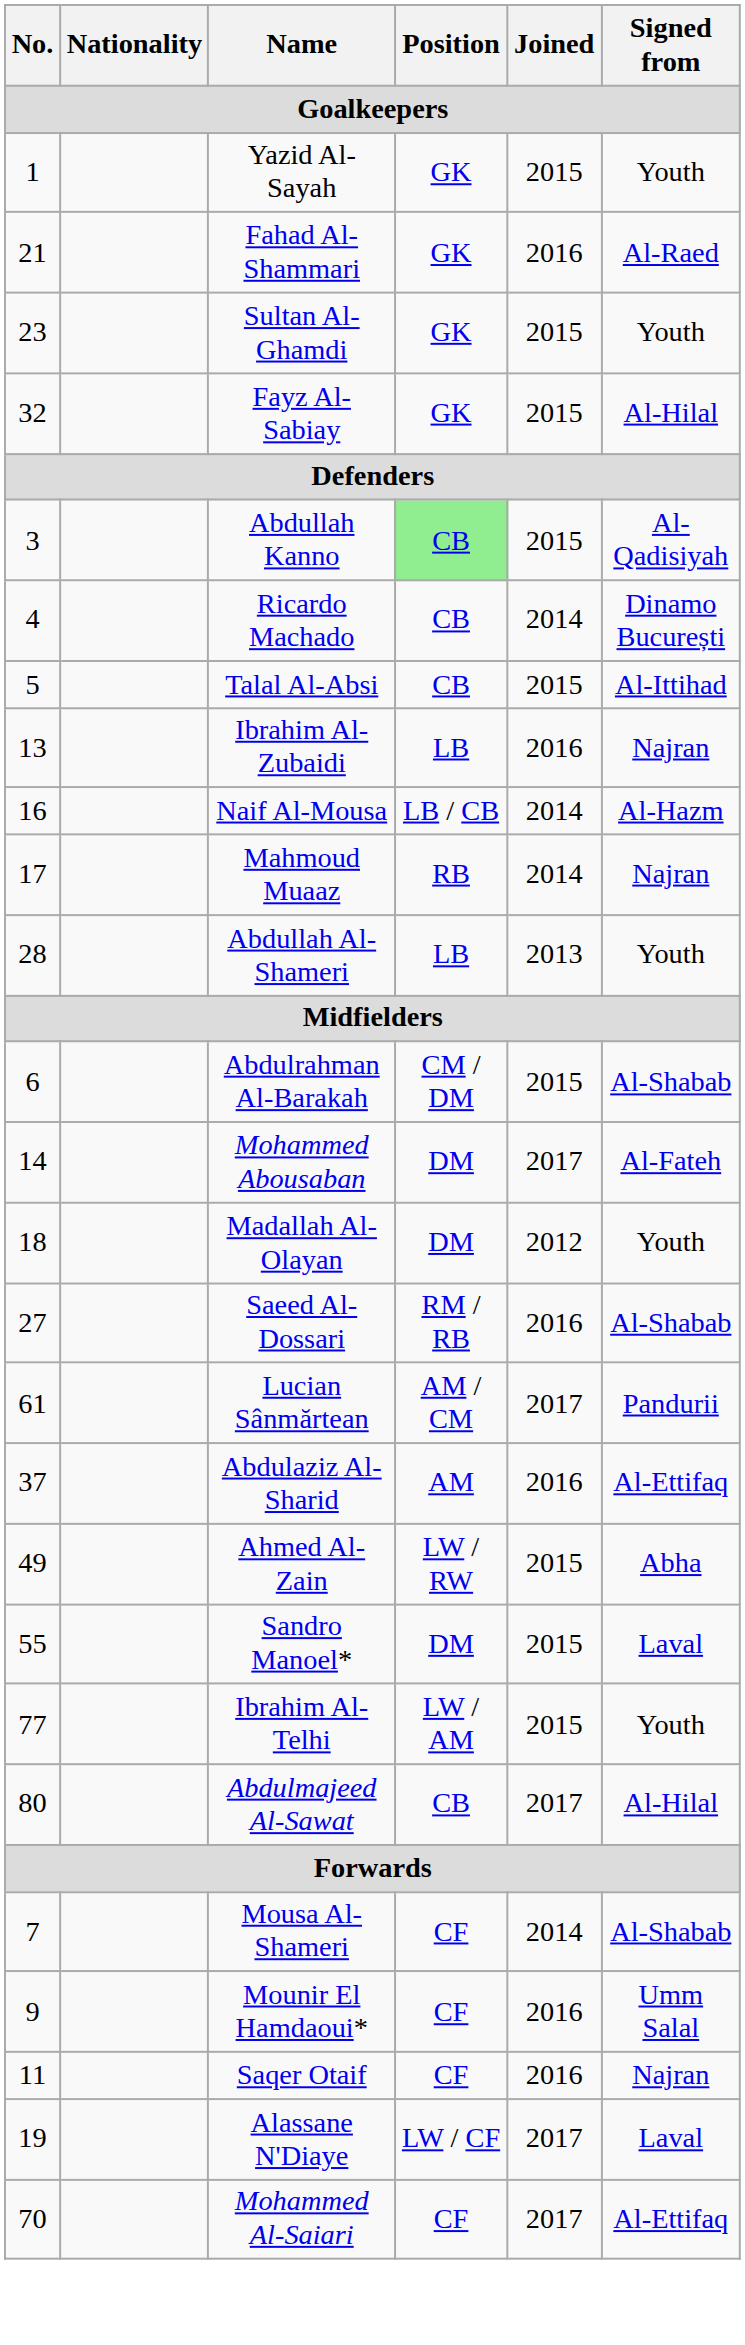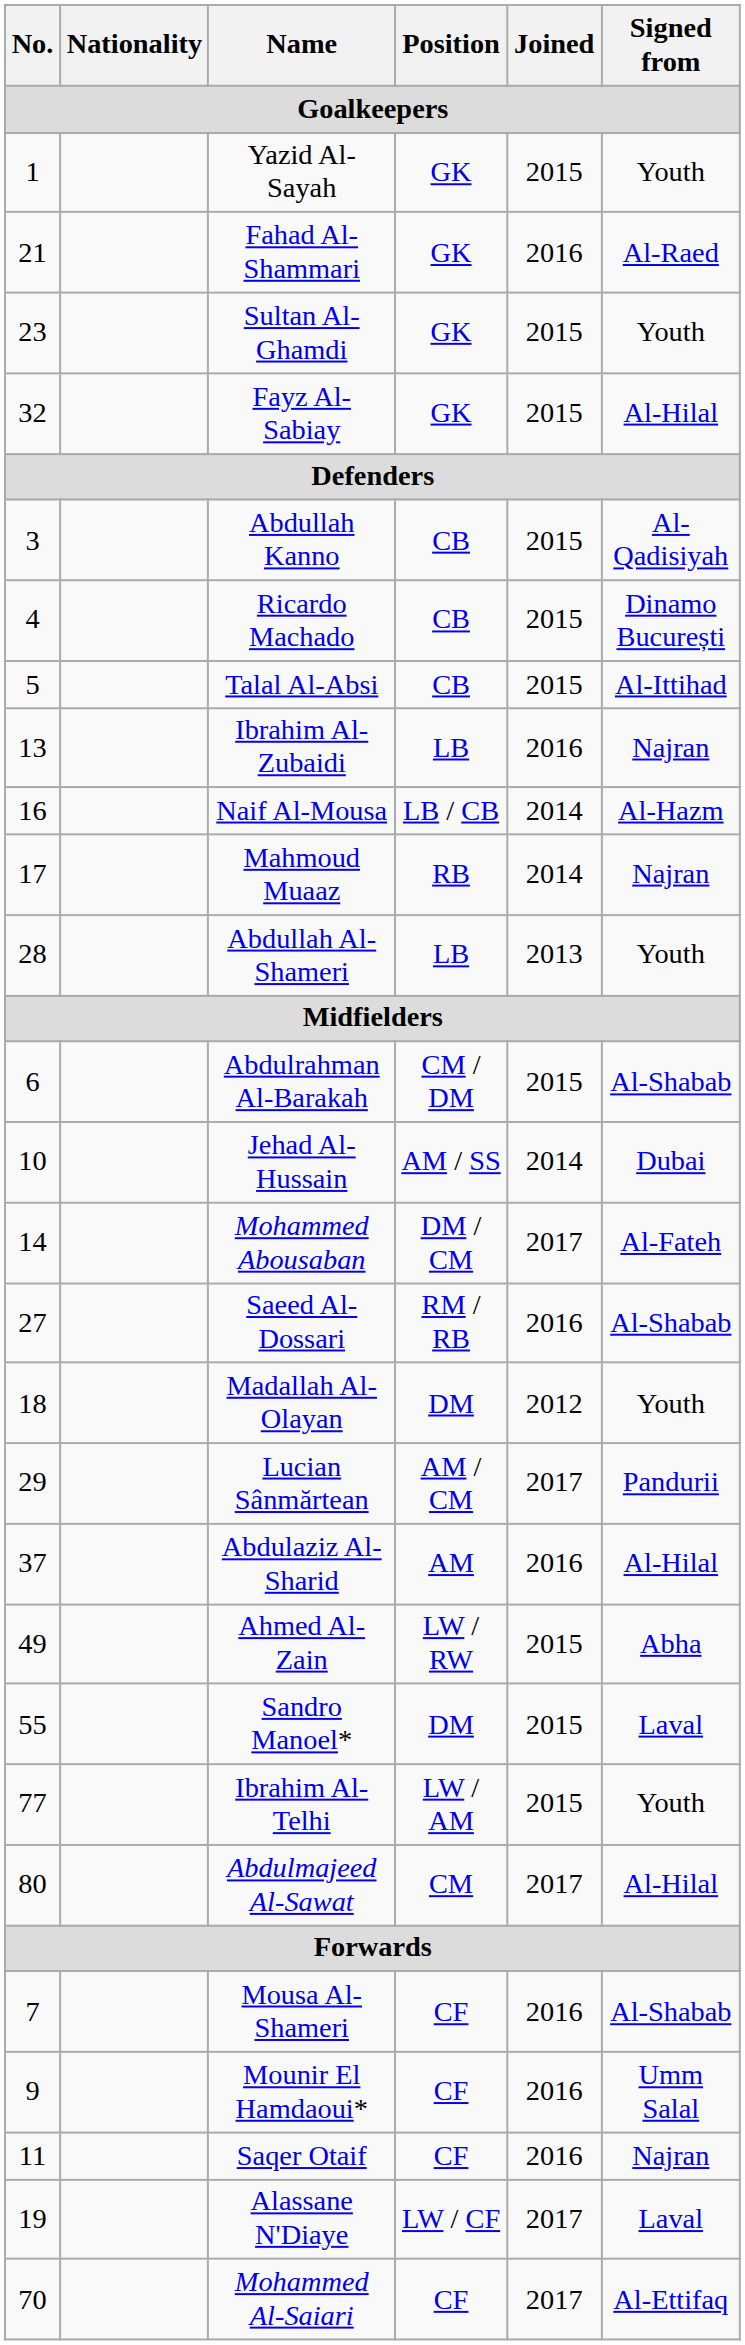 <table class="wikitable"  style="text-align:center; font-size:90%; width:60%;">
 <tr>
 <th style="background:f9db0a; color:black;">No.</th>
 <th style="background:f9db0a; color:black; width:55px;">Nationality</th>
 <th style="background:f9db0a; color:black;">Name</th>
 <th style="background:f9db0a; color:black;">Position</th>
 <th style="background:f9db0a; color:black;">Joined</th>
 <th style="background:f9db0a; color:black;">Signed from</th>
 </tr>
 <tr>
 <th colspan="6"  style="background:#DCDCDC;">Goalkeepers</th>
 </tr>
 <tr>
 <td>1</td>
 <td></td>
 <td>Yazid Al-Sayah</td>
 <td><a href='#'>GK</a></td>
 <td>2015</td>
 <td>Youth</td>
 </tr>
 <tr>
 <td>21</td>
 <td></td>
 <td><a href='#'>Fahad Al-Shammari</a></td>
 <td><a href='#'>GK</a></td>
 <td>2016</td>
 <td> <a href='#'>Al-Raed</a></td>
 </tr>
 <tr>
 <td>23</td>
 <td></td>
 <td><a href='#'>Sultan Al-Ghamdi</a></td>
 <td><a href='#'>GK</a></td>
 <td>2015</td>
 <td>Youth</td>
 </tr>
 <tr>
 <td>32</td>
 <td></td>
 <td><a href='#'>Fayz Al-Sabiay</a></td>
 <td><a href='#'>GK</a></td>
 <td>2015</td>
 <td> <a href='#'>Al-Hilal</a></td>
 </tr>
 <tr>
 <th colspan="6"  style="background:#DCDCDC;">Defenders</th>
 </tr>
 <tr>
 <td>3</td>
 <td></td>
 <td><a href='#'>Abdullah Kanno</a></td>
-<td style="background: lightgreen;"><a href='#'>CB</a></td>
+<td><a href='#'>CB</a></td>
 <td>2015</td>
 <td> <a href='#'>Al-Qadisiyah</a></td>
 </tr>
 <tr>
 <td>4</td>
 <td></td>
 <td><a href='#'>Ricardo Machado</a></td>
 <td><a href='#'>CB</a></td>
-<td>2014</td>
+<td>2015</td>
 <td> <a href='#'>Dinamo București</a></td>
 </tr>
 <tr>
 <td>5</td>
 <td></td>
 <td><a href='#'>Talal Al-Absi</a></td>
 <td><a href='#'>CB</a></td>
 <td>2015</td>
 <td> <a href='#'>Al-Ittihad</a></td>
 </tr>
 <tr>
 <td>13</td>
 <td></td>
 <td><a href='#'>Ibrahim Al-Zubaidi</a></td>
 <td><a href='#'>LB</a></td>
 <td>2016</td>
 <td> <a href='#'>Najran</a></td>
 </tr>
 <tr>
 <td>16</td>
 <td></td>
 <td><a href='#'>Naif Al-Mousa</a></td>
 <td><a href='#'>LB</a> / <a href='#'>CB</a></td>
 <td>2014</td>
 <td> <a href='#'>Al-Hazm</a></td>
 </tr>
 <tr>
 <td>17</td>
 <td></td>
 <td><a href='#'>Mahmoud Muaaz</a></td>
 <td><a href='#'>RB</a></td>
 <td>2014</td>
 <td> <a href='#'>Najran</a></td>
 </tr>
 <tr>
 <td>28</td>
 <td></td>
 <td><a href='#'>Abdullah Al-Shameri</a></td>
 <td><a href='#'>LB</a></td>
 <td>2013</td>
 <td>Youth</td>
 </tr>
 <tr>
 <th colspan="6"  style="background:#DCDCDC;">Midfielders</th>
 </tr>
 <tr>
 <td>6</td>
 <td></td>
 <td><a href='#'>Abdulrahman Al-Barakah</a></td>
 <td><a href='#'>CM</a> / <a href='#'>DM</a></td>
 <td>2015</td>
 <td> <a href='#'>Al-Shabab</a></td>
 </tr>
 <tr>
+<td>10</td>
+<td></td>
+<td><a href='#'>Jehad Al-Hussain</a></td>
+<td><a href='#'>AM</a> / <a href='#'>SS</a></td>
+<td>2014</td>
+<td> <a href='#'>Dubai</a></td>
+</tr>
+<tr>
 <td>14</td>
 <td></td>
 <td><em><a href='#'>Mohammed Abousaban</a></em></td>
-<td><a href='#'>DM</a></td>
+<td><a href='#'>DM</a> / <a href='#'>CM</a></td>
 <td>2017</td>
 <td> <a href='#'>Al-Fateh</a></td>
+</tr>
+<tr>
+<td>27</td>
+<td></td>
+<td><a href='#'>Saeed Al-Dossari</a></td>
+<td><a href='#'>RM</a> / <a href='#'>RB</a></td>
+<td>2016</td>
+<td> <a href='#'>Al-Shabab</a></td>
 </tr>
 <tr>
 <td>18</td>
 <td></td>
 <td><a href='#'>Madallah Al-Olayan</a></td>
 <td><a href='#'>DM</a></td>
 <td>2012</td>
 <td>Youth</td>
 </tr>
 <tr>
-<td>27</td>
-<td></td>
-<td><a href='#'>Saeed Al-Dossari</a></td>
-<td><a href='#'>RM</a> / <a href='#'>RB</a></td>
-<td>2016</td>
-<td> <a href='#'>Al-Shabab</a></td>
-</tr>
-<tr>
-<td>61</td>
+<td>29</td>
 <td></td>
 <td><a href='#'>Lucian Sânmărtean</a></td>
 <td><a href='#'>AM</a> / <a href='#'>CM</a></td>
 <td>2017</td>
 <td> <a href='#'>Pandurii</a></td>
 </tr>
 <tr>
 <td>37</td>
 <td></td>
 <td><a href='#'>Abdulaziz Al-Sharid</a></td>
 <td><a href='#'>AM</a></td>
 <td>2016</td>
-<td> <a href='#'>Al-Ettifaq</a></td>
+<td> <a href='#'>Al-Hilal</a></td>
 </tr>
 <tr>
 <td>49</td>
 <td></td>
 <td><a href='#'>Ahmed Al-Zain</a></td>
 <td><a href='#'>LW</a> / <a href='#'>RW</a></td>
 <td>2015</td>
 <td> <a href='#'>Abha</a></td>
 </tr>
 <tr>
 <td>55</td>
 <td></td>
 <td><a href='#'>Sandro Manoel</a>*</td>
 <td><a href='#'>DM</a></td>
 <td>2015</td>
 <td> <a href='#'>Laval</a></td>
 </tr>
 <tr>
 <td>77</td>
 <td></td>
 <td><a href='#'>Ibrahim Al-Telhi</a></td>
 <td><a href='#'>LW</a> / <a href='#'>AM</a></td>
 <td>2015</td>
 <td>Youth</td>
 </tr>
 <tr>
 <td>80</td>
 <td></td>
 <td><em><a href='#'>Abdulmajeed Al-Sawat</a></em></td>
-<td><a href='#'>CB</a></td>
+<td><a href='#'>CM</a></td>
 <td>2017</td>
 <td> <a href='#'>Al-Hilal</a></td>
 </tr>
 <tr>
 <th colspan="6"  style="background:#DCDCDC;">Forwards</th>
 </tr>
 <tr>
 <td>7</td>
 <td></td>
 <td><a href='#'>Mousa Al-Shameri</a></td>
 <td><a href='#'>CF</a></td>
-<td>2014</td>
+<td>2016</td>
 <td> <a href='#'>Al-Shabab</a></td>
 </tr>
 <tr>
 <td>9</td>
 <td></td>
 <td><a href='#'>Mounir El Hamdaoui</a>*</td>
 <td><a href='#'>CF</a></td>
 <td>2016</td>
 <td> <a href='#'>Umm Salal</a></td>
 </tr>
 <tr>
 <td>11</td>
 <td></td>
 <td><a href='#'>Saqer Otaif</a></td>
 <td><a href='#'>CF</a></td>
 <td>2016</td>
 <td> <a href='#'>Najran</a></td>
 </tr>
 <tr>
 <td>19</td>
 <td></td>
 <td><a href='#'>Alassane N'Diaye</a></td>
 <td><a href='#'>LW</a> / <a href='#'>CF</a></td>
 <td>2017</td>
 <td> <a href='#'>Laval</a></td>
 </tr>
 <tr>
 <td>70</td>
 <td></td>
 <td><em><a href='#'>Mohammed Al-Saiari</a></em></td>
 <td><a href='#'>CF</a></td>
 <td>2017</td>
 <td> <a href='#'>Al-Ettifaq</a></td>
 </tr>
 </table>
